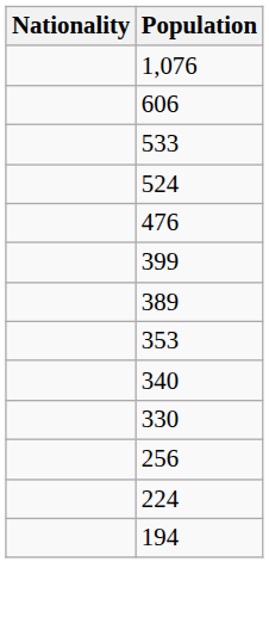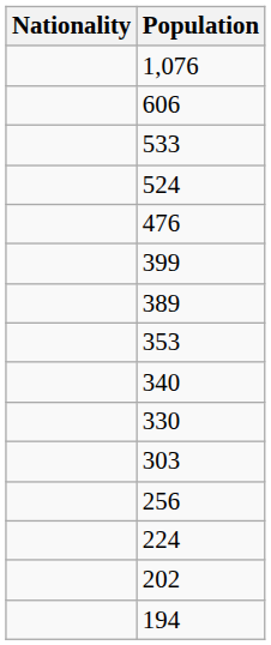 <table class="wikitable" style="float:right;">
 <tr>
 <th>Nationality</th>
 <th>Population</th>
 </tr>
 <tr>
 <td></td>
 <td>1,076</td>
 </tr>
 <tr>
 <td></td>
 <td>606</td>
 </tr>
 <tr>
 <td></td>
 <td>533</td>
 </tr>
 <tr>
 <td></td>
 <td>524</td>
 </tr>
 <tr>
 <td></td>
 <td>476</td>
 </tr>
 <tr>
 <td></td>
 <td>399</td>
 </tr>
 <tr>
 <td></td>
 <td>389</td>
 </tr>
 <tr>
 <td></td>
 <td>353</td>
 </tr>
 <tr>
 <td></td>
 <td>340</td>
 </tr>
 <tr>
 <td></td>
 <td>330</td>
 </tr>
 <tr>
 <td></td>
+<td>303</td>
+</tr>
+<tr>
+<td></td>
 <td>256</td>
 </tr>
 <tr>
 <td></td>
 <td>224</td>
 </tr>
 <tr>
 <td></td>
+<td>202</td>
+</tr>
+<tr>
+<td></td>
 <td>194</td>
 </tr>
 </table>
